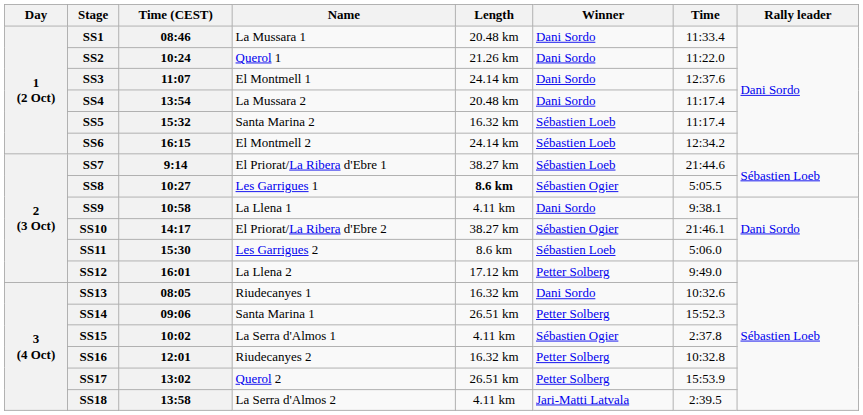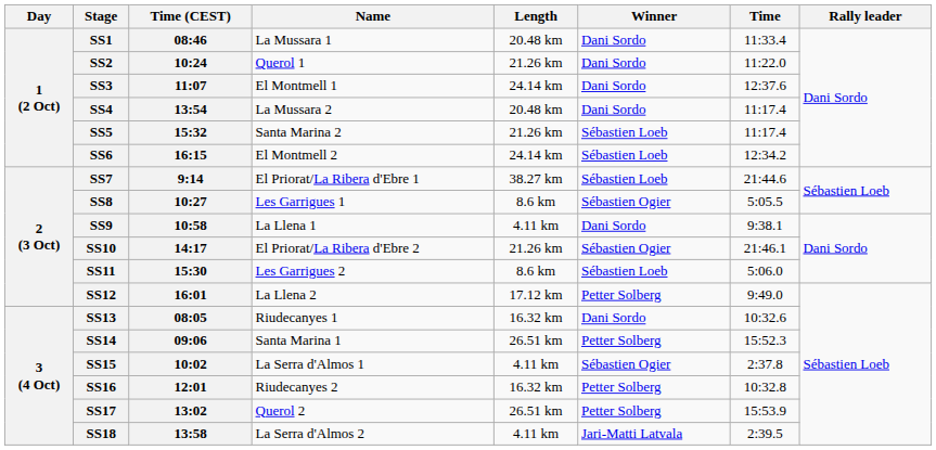 <table class="wikitable" width=100% style="text-align: center; font-size: 90%; max-width: 950px;">
 <tr>
 <th>Day</th>
 <th>Stage</th>
 <th>Time (CEST)</th>
 <th>Name</th>
 <th>Length</th>
 <th>Winner</th>
 <th>Time</th>
 <th>Rally leader</th>
 </tr>
 <tr>
 <th rowspan="6">1<br>(2 Oct)</th>
 <th>SS1</th>
 <th>08:46</th>
 <td align="left">La Mussara 1</td>
 <td>20.48 km</td>
 <td align="left"> <a href='#'>Dani Sordo</a></td>
 <td>11:33.4</td>
 <td rowspan="6" align="left"> <a href='#'>Dani Sordo</a></td>
 </tr>
 <tr>
 <th>SS2</th>
 <th>10:24</th>
 <td align="left"><a href='#'>Querol</a> 1</td>
 <td>21.26 km</td>
 <td align="left"> <a href='#'>Dani Sordo</a></td>
 <td>11:22.0</td>
 </tr>
 <tr>
 <th>SS3</th>
 <th>11:07</th>
 <td align="left">El Montmell 1</td>
 <td>24.14 km</td>
 <td align="left"> <a href='#'>Dani Sordo</a></td>
 <td>12:37.6</td>
 </tr>
 <tr>
 <th>SS4</th>
 <th>13:54</th>
 <td align="left">La Mussara 2</td>
 <td>20.48 km</td>
 <td align="left"> <a href='#'>Dani Sordo</a></td>
 <td>11:17.4</td>
 </tr>
 <tr>
 <th>SS5</th>
 <th>15:32</th>
 <td align="left">Santa Marina 2</td>
-<td>16.32 km</td>
+<td>21.26 km</td>
 <td align="left"> <a href='#'>Sébastien Loeb</a></td>
 <td>11:17.4</td>
 </tr>
 <tr>
 <th>SS6</th>
 <th>16:15</th>
 <td align="left">El Montmell 2</td>
 <td>24.14 km</td>
 <td align="left"> <a href='#'>Sébastien Loeb</a></td>
 <td>12:34.2</td>
 </tr>
 <tr>
 <th rowspan="6">2<br>(3 Oct)</th>
 <th>SS7</th>
 <th>9:14</th>
 <td align="left">El Priorat/<a href='#'>La Ribera</a> d'Ebre 1</td>
 <td>38.27 km</td>
 <td align="left"> <a href='#'>Sébastien Loeb</a></td>
 <td>21:44.6</td>
 <td rowspan="2" align="left"> <a href='#'>Sébastien Loeb</a></td>
 </tr>
 <tr>
 <th>SS8</th>
 <th>10:27</th>
 <td align="left"><a href='#'>Les Garrigues</a> 1</td>
-<td><strong>8.6 km</strong></td>
+<td>8.6 km</td>
 <td align="left"> <a href='#'>Sébastien Ogier</a></td>
 <td>5:05.5</td>
 </tr>
 <tr>
 <th>SS9</th>
 <th>10:58</th>
 <td align="left">La Llena 1</td>
 <td>4.11 km</td>
 <td align="left"> <a href='#'>Dani Sordo</a></td>
 <td>9:38.1</td>
 <td rowspan="3" align="left"> <a href='#'>Dani Sordo</a></td>
 </tr>
 <tr>
 <th>SS10</th>
 <th>14:17</th>
 <td align="left">El Priorat/<a href='#'>La Ribera</a> d'Ebre 2</td>
-<td>38.27 km</td>
+<td>21.26 km</td>
 <td align="left"> <a href='#'>Sébastien Ogier</a></td>
 <td>21:46.1</td>
 </tr>
 <tr>
 <th>SS11</th>
 <th>15:30</th>
 <td align="left"><a href='#'>Les Garrigues</a> 2</td>
 <td>8.6 km</td>
 <td align="left"> <a href='#'>Sébastien Loeb</a></td>
 <td>5:06.0</td>
 </tr>
 <tr>
 <th>SS12</th>
 <th>16:01</th>
 <td align="left">La Llena 2</td>
 <td>17.12 km</td>
 <td align="left"> <a href='#'>Petter Solberg</a></td>
 <td>9:49.0</td>
 <td rowspan="7" align="left"> <a href='#'>Sébastien Loeb</a></td>
 </tr>
 <tr>
 <th rowspan="6">3<br>(4 Oct)</th>
 <th>SS13</th>
 <th>08:05</th>
 <td align="left">Riudecanyes 1</td>
 <td>16.32 km</td>
 <td align="left"> <a href='#'>Dani Sordo</a></td>
 <td>10:32.6</td>
 </tr>
 <tr>
 <th>SS14</th>
 <th>09:06</th>
 <td align="left">Santa Marina 1</td>
 <td>26.51 km</td>
 <td align="left"> <a href='#'>Petter Solberg</a></td>
 <td>15:52.3</td>
 </tr>
 <tr>
 <th>SS15</th>
 <th>10:02</th>
 <td align="left">La Serra d'Almos 1</td>
 <td>4.11 km</td>
 <td align="left"> <a href='#'>Sébastien Ogier</a></td>
 <td>2:37.8</td>
 </tr>
 <tr>
 <th>SS16</th>
 <th>12:01</th>
 <td align="left">Riudecanyes 2</td>
 <td>16.32 km</td>
 <td align="left"> <a href='#'>Petter Solberg</a></td>
 <td>10:32.8</td>
 </tr>
 <tr>
 <th>SS17</th>
 <th>13:02</th>
 <td align="left"><a href='#'>Querol</a> 2</td>
 <td>26.51 km</td>
 <td align="left"> <a href='#'>Petter Solberg</a></td>
 <td>15:53.9</td>
 </tr>
 <tr>
 <th>SS18</th>
 <th>13:58</th>
 <td align="left">La Serra d'Almos 2</td>
 <td>4.11 km</td>
 <td align="left"> <a href='#'>Jari-Matti Latvala</a></td>
 <td>2:39.5</td>
 </tr>
 </table>
